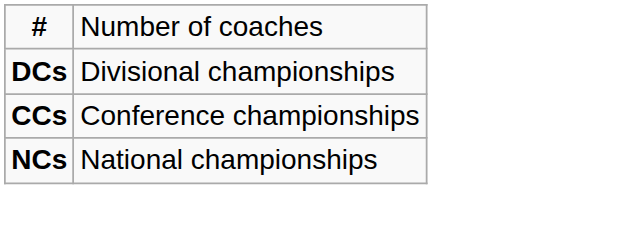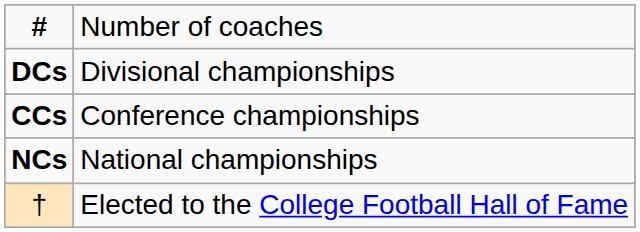 <table class="wikitable">
 <tr>
 <td align="center"><strong>#</strong></td>
 <td>Number of coaches</td>
 </tr>
 <tr>
 <td><strong>DCs</strong></td>
 <td>Divisional championships</td>
 </tr>
 <tr>
 <td><strong>CCs</strong></td>
 <td>Conference championships</td>
 </tr>
 <tr>
 <td><strong>NCs</strong></td>
 <td>National championships</td>
 </tr>
+<tr>
+<td bgcolor=#FFE6BD align="center">†</td>
+<td>Elected to the <a href='#'>College Football Hall of Fame</a></td>
+</tr>
 </table>
